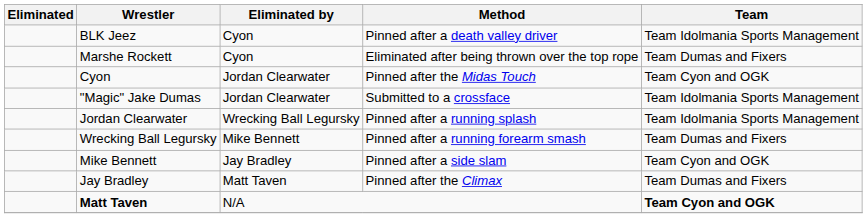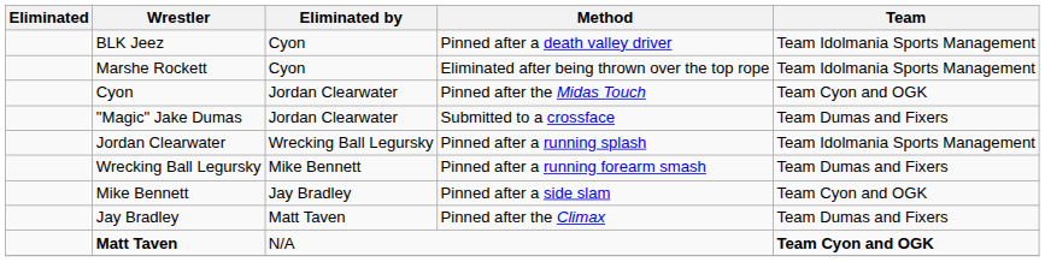 <table class="wikitable sortable">
 <tr>
 <th>Eliminated</th>
 <th>Wrestler</th>
 <th>Eliminated by</th>
 <th>Method</th>
 <th>Team</th>
 </tr>
 <tr>
 <td></td>
 <td>BLK Jeez</td>
 <td>Cyon</td>
 <td>Pinned after a <a href='#'>death valley driver</a></td>
 <td>Team Idolmania Sports Management</td>
 </tr>
 <tr>
 <td></td>
 <td>Marshe Rockett</td>
 <td>Cyon</td>
 <td>Eliminated after being thrown over the top rope</td>
-<td>Team Dumas and Fixers</td>
+<td>Team Idolmania Sports Management</td>
 </tr>
 <tr>
 <td></td>
 <td>Cyon</td>
 <td>Jordan Clearwater</td>
 <td>Pinned after the <a href='#'><em>Midas Touch</em></a></td>
 <td>Team Cyon and OGK</td>
 </tr>
 <tr>
 <td></td>
 <td>"Magic" Jake Dumas</td>
 <td>Jordan Clearwater</td>
 <td>Submitted to a <a href='#'>crossface</a></td>
-<td>Team Idolmania Sports Management</td>
+<td>Team Dumas and Fixers</td>
 </tr>
 <tr>
 <td></td>
 <td>Jordan Clearwater</td>
 <td>Wrecking Ball Legursky</td>
 <td>Pinned after a <a href='#'>running splash</a></td>
 <td>Team Idolmania Sports Management</td>
 </tr>
 <tr>
 <td></td>
 <td>Wrecking Ball Legursky</td>
 <td>Mike Bennett</td>
 <td>Pinned after a <a href='#'>running forearm smash</a></td>
 <td>Team Dumas and Fixers</td>
 </tr>
 <tr>
 <td></td>
 <td>Mike Bennett</td>
 <td>Jay Bradley</td>
 <td>Pinned after a <a href='#'>side slam</a></td>
 <td>Team Cyon and OGK</td>
 </tr>
 <tr>
 <td></td>
 <td>Jay Bradley</td>
 <td>Matt Taven</td>
 <td>Pinned after the <a href='#'><em>Climax</em></a></td>
 <td>Team Dumas and Fixers</td>
 </tr>
 <tr>
 <td></td>
 <td><strong>Matt Taven</strong></td>
 <td colspan=2>N/A</td>
 <td><strong>Team Cyon and OGK</strong></td>
 </tr>
 <tr>
 </tr>
 </table>
